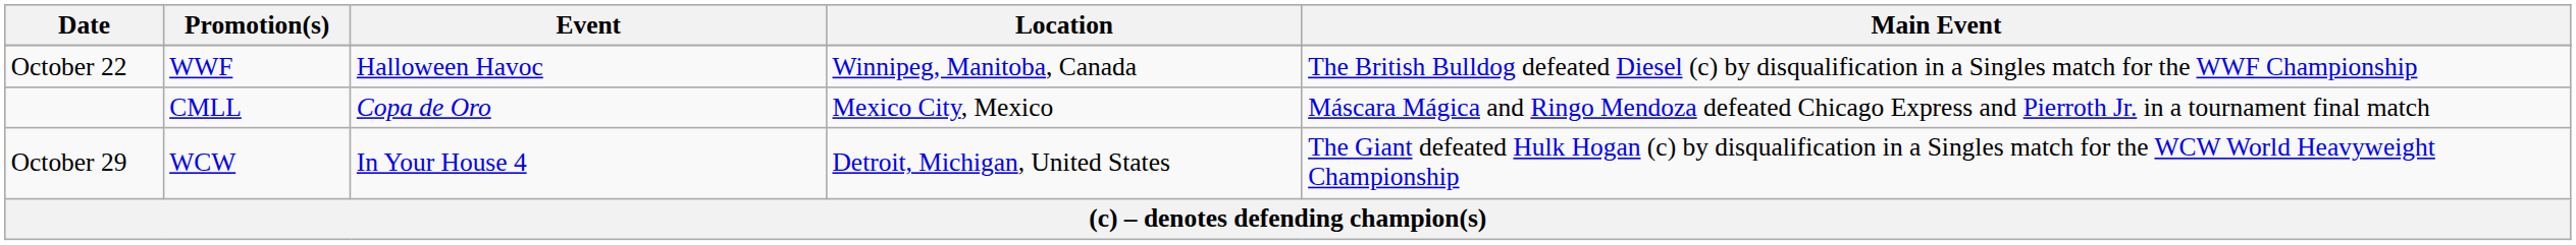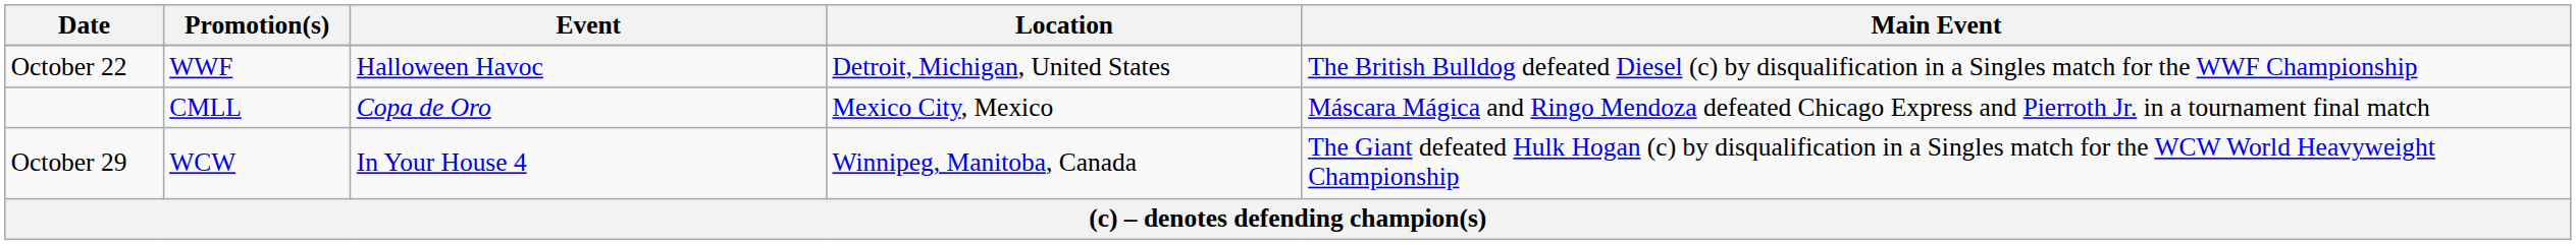 <table class="wikitable" style="width:100%;">
 <tr>
 <th width="5%">Date</th>
 <th width="5%">Promotion(s)</th>
 <th style="width:15%;">Event</th>
 <th style="width:15%;">Location</th>
 <th style="width:40%;">Main Event</th>
 </tr>
 <tr style="width:20%;" |Notes>
 </tr>
 <tr>
 <td>October 22</td>
 <td><a href='#'>WWF</a></td>
 <td><a href='#'>Halloween Havoc</a></td>
-<td><a href='#'>Winnipeg, Manitoba</a>, Canada</td>
+<td><a href='#'>Detroit, Michigan</a>, United States</td>
 <td><a href='#'>The British Bulldog</a> defeated <a href='#'>Diesel</a> (c) by disqualification in a Singles match for the <a href='#'>WWF Championship</a></td>
 </tr>
 <tr>
 <td></td>
 <td><a href='#'>CMLL</a></td>
 <td><em><a href='#'>Copa de Oro</a></em></td>
 <td><a href='#'>Mexico City</a>, Mexico</td>
 <td><a href='#'>Máscara Mágica</a> and <a href='#'>Ringo Mendoza</a> defeated Chicago Express and <a href='#'>Pierroth Jr.</a> in a tournament final match</td>
 </tr>
 <tr>
 <td>October 29</td>
 <td><a href='#'>WCW</a></td>
 <td><a href='#'>In Your House 4</a></td>
-<td><a href='#'>Detroit, Michigan</a>, United States</td>
+<td><a href='#'>Winnipeg, Manitoba</a>, Canada</td>
 <td><a href='#'>The Giant</a> defeated <a href='#'>Hulk Hogan</a> (c) by disqualification in a Singles match for the <a href='#'>WCW World Heavyweight Championship</a></td>
 </tr>
 <tr>
 <th colspan="6">(c) – denotes defending champion(s)</th>
 </tr>
 </table>
